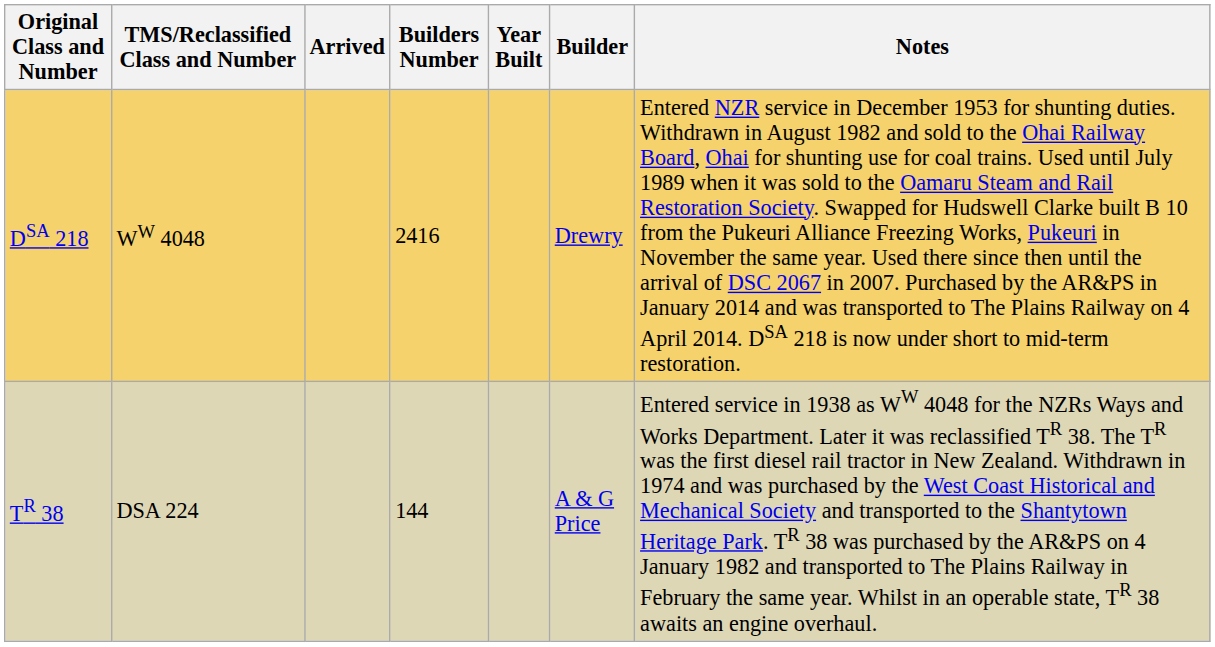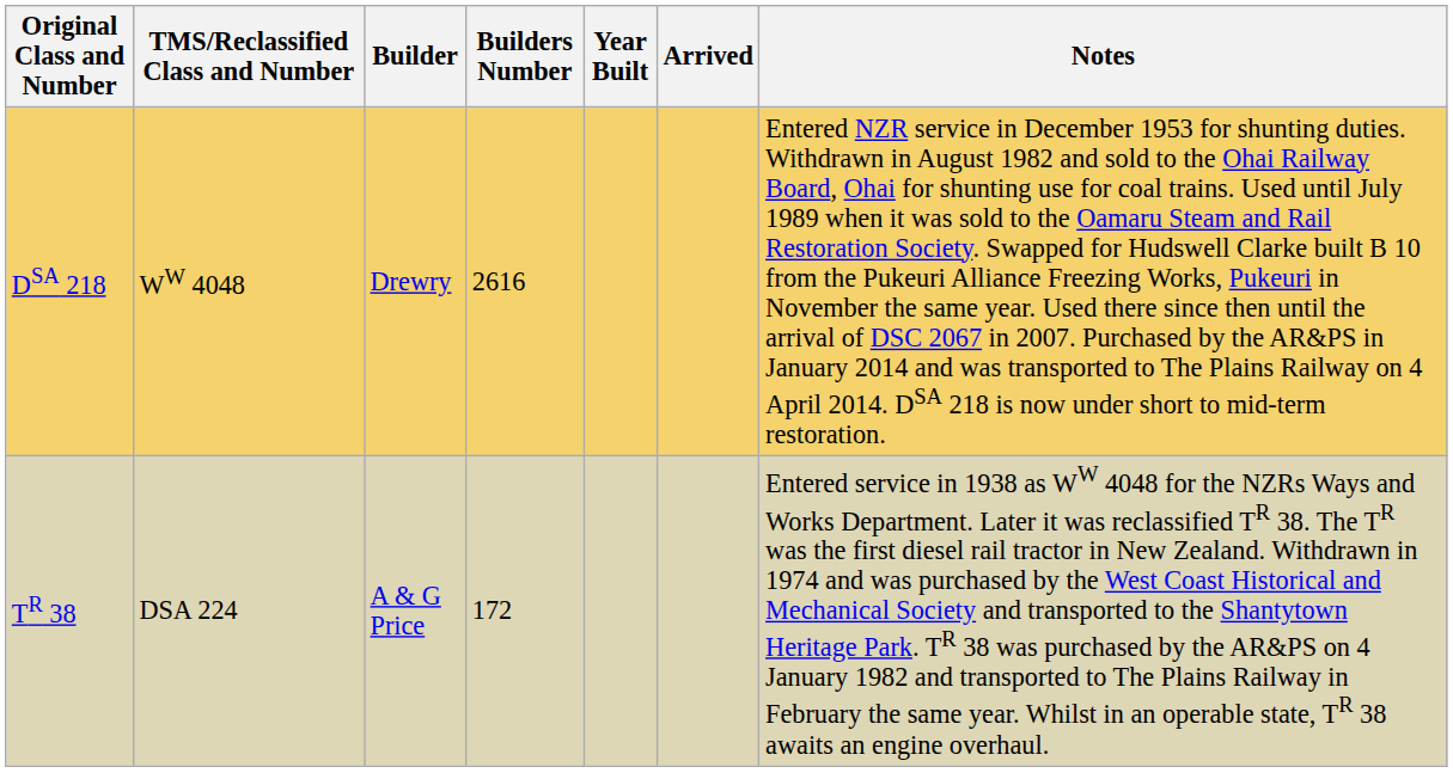 <table class="sortable wikitable" border="1">
 <tr>
 <th>Original Class and Number</th>
 <th>TMS/Reclassified Class and Number</th>
-<th>Arrived</th>
+<th>Builder</th>
 <th>Builders Number</th>
 <th>Year Built</th>
-<th>Builder</th>
+<th>Arrived</th>
 <th>Notes</th>
 </tr>
 <tr style="background:#F5D26C">
 <td><a href='#'>D<sup>SA</sup> 218</a></td>
 <td>W<sup>W</sup> 4048</td>
+<td><a href='#'>Drewry</a></td>
+<td>2616</td>
 <td></td>
-<td>2416</td>
 <td></td>
-<td><a href='#'>Drewry</a></td>
 <td>Entered <a href='#'>NZR</a> service in December 1953 for shunting duties. Withdrawn in August 1982 and sold to the <a href='#'>Ohai Railway Board</a>, <a href='#'>Ohai</a> for shunting use for coal trains. Used until July 1989 when it was sold to the <a href='#'>Oamaru Steam and Rail Restoration Society</a>. Swapped for Hudswell Clarke built B 10 from the Pukeuri Alliance Freezing Works, <a href='#'>Pukeuri</a> in November the same year. Used there since then until the arrival of <a href='#'>DSC 2067</a> in 2007. Purchased by the AR&PS in January 2014 and was transported to The Plains Railway on 4 April 2014. D<sup>SA</sup> 218 is now under short to mid-term restoration.</td>
 </tr>
 <tr style="background:#DED7B6;">
 <td><a href='#'>T<sup>R</sup> 38</a></td>
 <td>DSA 224</td>
+<td><a href='#'>A & G Price</a></td>
+<td>172</td>
 <td></td>
-<td>144</td>
 <td></td>
-<td><a href='#'>A & G Price</a></td>
 <td>Entered service in 1938 as W<sup>W</sup> 4048 for the NZRs Ways and Works Department. Later it was reclassified T<sup>R</sup> 38. The T<sup>R</sup> was the first diesel rail tractor in New Zealand. Withdrawn in 1974 and was purchased by the <a href='#'>West Coast Historical and Mechanical Society</a> and transported to the <a href='#'>Shantytown Heritage Park</a>. T<sup>R</sup> 38 was purchased by the AR&PS on 4 January 1982 and transported to The Plains Railway in February the same year. Whilst in an operable state, T<sup>R</sup> 38 awaits an engine overhaul.</td>
 </tr>
 </table>
